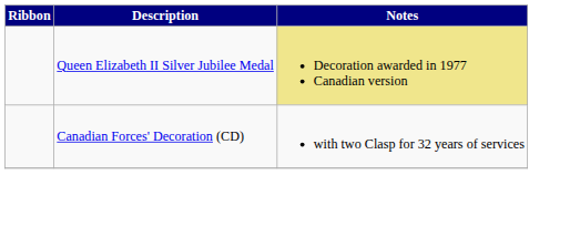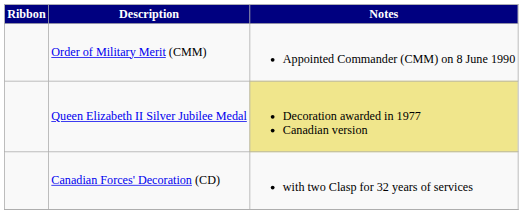 <table class="wikitable">
 <tr style="background:Navy;color:White" align="center">
 <td><strong>Ribbon</strong></td>
 <td><strong>Description</strong></td>
 <td><strong>Notes</strong></td>
+</tr>
+<tr>
+<td></td>
+<td><a href='#'>Order of Military Merit</a> (CMM)</td>
+<td><br><ul><li>Appointed Commander (CMM) on 8 June  1990</li></ul></td>
 </tr>
 <tr>
 <td></td>
 <td><a href='#'>Queen Elizabeth II Silver Jubilee Medal</a></td>
 <td style="background: khaki;"><br><ul><li>Decoration awarded in 1977</li><li>Canadian version</li></ul></td>
 </tr>
 <tr>
 <td></td>
 <td><a href='#'>Canadian Forces' Decoration</a> (CD)</td>
 <td><br><ul><li>with two Clasp for 32 years of services</li></ul></td>
 </tr>
 <tr>
 </tr>
 </table>
